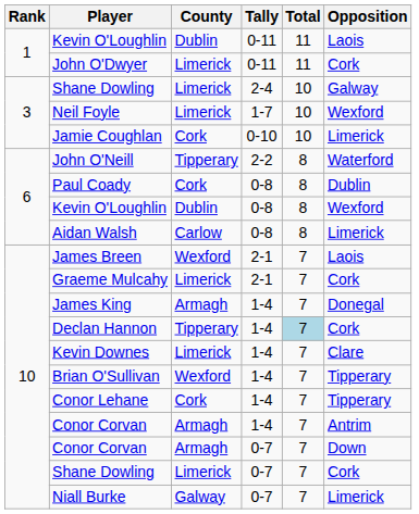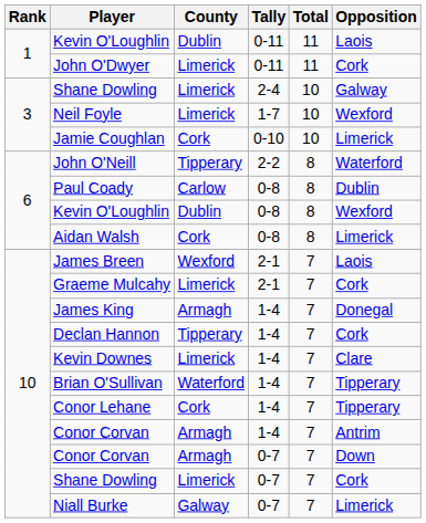 <table class="wikitable">
 <tr>
 <th>Rank</th>
 <th>Player</th>
 <th>County</th>
 <th>Tally</th>
 <th>Total</th>
 <th>Opposition</th>
 </tr>
 <tr>
 <td rowspan=2 align=center>1</td>
 <td><a href='#'>Kevin O'Loughlin</a></td>
 <td><a href='#'>Dublin</a></td>
 <td align=center>0-11</td>
 <td align=center>11</td>
 <td><a href='#'>Laois</a></td>
 </tr>
 <tr>
 <td><a href='#'>John O'Dwyer</a></td>
 <td><a href='#'>Limerick</a></td>
 <td align=center>0-11</td>
 <td align=center>11</td>
 <td><a href='#'>Cork</a></td>
 </tr>
 <tr>
 <td rowspan=3 align=center>3</td>
 <td><a href='#'>Shane Dowling</a></td>
 <td><a href='#'>Limerick</a></td>
 <td align=center>2-4</td>
 <td align=center>10</td>
 <td><a href='#'>Galway</a></td>
 </tr>
 <tr>
 <td><a href='#'>Neil Foyle</a></td>
 <td><a href='#'>Limerick</a></td>
 <td align=center>1-7</td>
 <td align=center>10</td>
 <td><a href='#'>Wexford</a></td>
 </tr>
 <tr>
 <td><a href='#'>Jamie Coughlan</a></td>
 <td><a href='#'>Cork</a></td>
 <td align=center>0-10</td>
 <td align=center>10</td>
 <td><a href='#'>Limerick</a></td>
 </tr>
 <tr>
 <td rowspan=4 align=center>6</td>
 <td><a href='#'>John O'Neill</a></td>
 <td><a href='#'>Tipperary</a></td>
 <td align=center>2-2</td>
 <td align=center>8</td>
 <td><a href='#'>Waterford</a></td>
 </tr>
 <tr>
 <td><a href='#'>Paul Coady</a></td>
-<td><a href='#'>Cork</a></td>
+<td><a href='#'>Carlow</a></td>
 <td align=center>0-8</td>
 <td align=center>8</td>
 <td><a href='#'>Dublin</a></td>
 </tr>
 <tr>
 <td><a href='#'>Kevin O'Loughlin</a></td>
 <td><a href='#'>Dublin</a></td>
 <td align=center>0-8</td>
 <td align=center>8</td>
 <td><a href='#'>Wexford</a></td>
 </tr>
 <tr>
 <td><a href='#'>Aidan Walsh</a></td>
-<td><a href='#'>Carlow</a></td>
+<td><a href='#'>Cork</a></td>
 <td align=center>0-8</td>
 <td align=center>8</td>
 <td><a href='#'>Limerick</a></td>
 </tr>
 <tr>
 <td rowspan=11 align=center>10</td>
 <td><a href='#'>James Breen</a></td>
 <td><a href='#'>Wexford</a></td>
 <td align=center>2-1</td>
 <td align=center>7</td>
 <td><a href='#'>Laois</a></td>
 </tr>
 <tr>
 <td><a href='#'>Graeme Mulcahy</a></td>
 <td><a href='#'>Limerick</a></td>
 <td align=center>2-1</td>
 <td align=center>7</td>
 <td><a href='#'>Cork</a></td>
 </tr>
 <tr>
 <td><a href='#'>James King</a></td>
 <td><a href='#'>Armagh</a></td>
 <td align=center>1-4</td>
 <td align=center>7</td>
 <td><a href='#'>Donegal</a></td>
 </tr>
 <tr>
 <td><a href='#'>Declan Hannon</a></td>
 <td><a href='#'>Tipperary</a></td>
 <td align=center>1-4</td>
-<td align=center style="background: lightblue;">7</td>
+<td align=center>7</td>
 <td><a href='#'>Cork</a></td>
 </tr>
 <tr>
 <td><a href='#'>Kevin Downes</a></td>
 <td><a href='#'>Limerick</a></td>
 <td align=center>1-4</td>
 <td align=center>7</td>
 <td><a href='#'>Clare</a></td>
 </tr>
 <tr>
 <td><a href='#'>Brian O'Sullivan</a></td>
-<td><a href='#'>Wexford</a></td>
+<td><a href='#'>Waterford</a></td>
 <td align=center>1-4</td>
 <td align=center>7</td>
 <td><a href='#'>Tipperary</a></td>
 </tr>
 <tr>
 <td><a href='#'>Conor Lehane</a></td>
 <td><a href='#'>Cork</a></td>
 <td align=center>1-4</td>
 <td align=center>7</td>
 <td><a href='#'>Tipperary</a></td>
 </tr>
 <tr>
 <td><a href='#'>Conor Corvan</a></td>
 <td><a href='#'>Armagh</a></td>
 <td align=center>1-4</td>
 <td align=center>7</td>
 <td><a href='#'>Antrim</a></td>
 </tr>
 <tr>
 <td><a href='#'>Conor Corvan</a></td>
 <td><a href='#'>Armagh</a></td>
 <td align=center>0-7</td>
 <td align=center>7</td>
 <td><a href='#'>Down</a></td>
 </tr>
 <tr>
 <td><a href='#'>Shane Dowling</a></td>
 <td><a href='#'>Limerick</a></td>
 <td align=center>0-7</td>
 <td align=center>7</td>
 <td><a href='#'>Cork</a></td>
 </tr>
 <tr>
 <td><a href='#'>Niall Burke</a></td>
 <td><a href='#'>Galway</a></td>
 <td align=center>0-7</td>
 <td align=center>7</td>
 <td><a href='#'>Limerick</a></td>
 </tr>
 </table>
